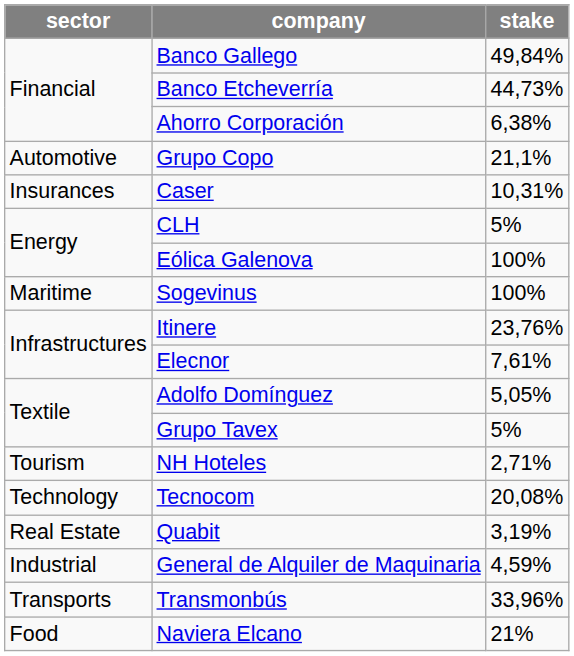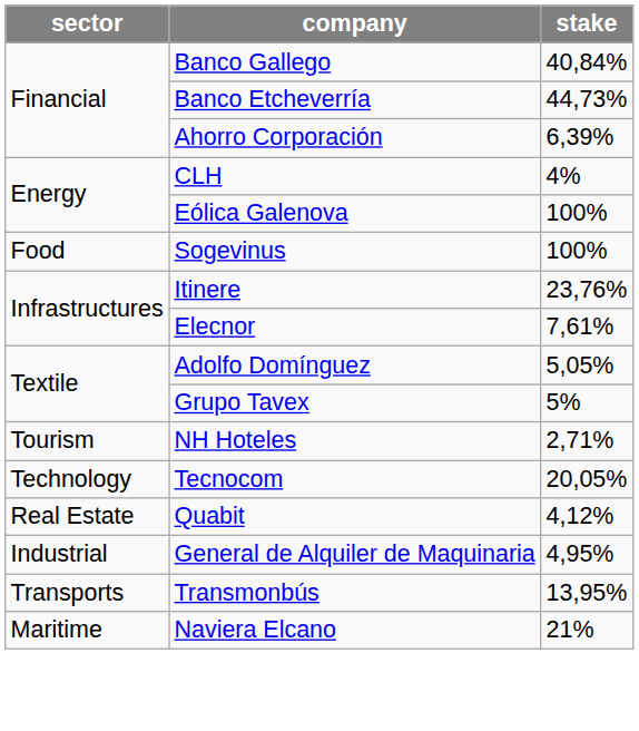 <table class="wikitable">
 <tr>
 <th style="background:Gray; color:white"><strong>sector</strong></th>
 <th style="background:Gray; color:white"><strong>company</strong></th>
 <th style="background:Gray; color:white"><strong>stake</strong></th>
 </tr>
 <tr>
 <td rowspan="3">Financial</td>
 <td><a href='#'>Banco Gallego</a></td>
-<td>49,84%</td>
+<td>40,84%</td>
 </tr>
 <tr>
 <td><a href='#'>Banco Etcheverría</a></td>
 <td>44,73%</td>
 </tr>
 <tr>
 <td><a href='#'>Ahorro Corporación</a></td>
-<td>6,38%</td>
-</tr>
-<tr>
-<td>Automotive</td>
-<td><a href='#'>Grupo Copo</a></td>
-<td>21,1%</td>
-</tr>
-<tr>
-<td>Insurances</td>
-<td><a href='#'>Caser</a></td>
-<td>10,31%</td>
+<td>6,39%</td>
 </tr>
 <tr>
 <td rowspan="2">Energy</td>
 <td><a href='#'>CLH</a></td>
-<td>5%</td>
+<td>4%</td>
 </tr>
 <tr>
 <td><a href='#'>Eólica Galenova</a></td>
 <td>100%</td>
 </tr>
 <tr>
-<td>Maritime</td>
+<td>Food</td>
 <td><a href='#'>Sogevinus</a></td>
 <td>100%</td>
 </tr>
 <tr>
 <td rowspan="2">Infrastructures</td>
 <td><a href='#'>Itinere</a></td>
 <td>23,76%</td>
 </tr>
 <tr>
 <td><a href='#'>Elecnor</a></td>
 <td>7,61%</td>
 </tr>
 <tr>
 <td rowspan="2">Textile</td>
 <td><a href='#'>Adolfo Domínguez</a></td>
 <td>5,05%</td>
 </tr>
 <tr>
 <td><a href='#'>Grupo Tavex</a></td>
 <td>5%</td>
 </tr>
 <tr>
 <td>Tourism</td>
 <td><a href='#'>NH Hoteles</a></td>
 <td>2,71%</td>
 </tr>
 <tr>
 <td>Technology</td>
 <td><a href='#'>Tecnocom</a></td>
-<td>20,08%</td>
+<td>20,05%</td>
 </tr>
 <tr>
 <td>Real Estate</td>
 <td><a href='#'>Quabit</a></td>
-<td>3,19%</td>
+<td>4,12%</td>
 </tr>
 <tr>
 <td>Industrial</td>
 <td><a href='#'>General de Alquiler de Maquinaria</a></td>
-<td>4,59%</td>
+<td>4,95%</td>
 </tr>
 <tr>
 <td>Transports</td>
 <td><a href='#'>Transmonbús</a></td>
-<td>33,96%</td>
+<td>13,95%</td>
 </tr>
 <tr>
-<td>Food</td>
+<td>Maritime</td>
 <td><a href='#'>Naviera Elcano</a></td>
 <td>21%</td>
 </tr>
 </table>
